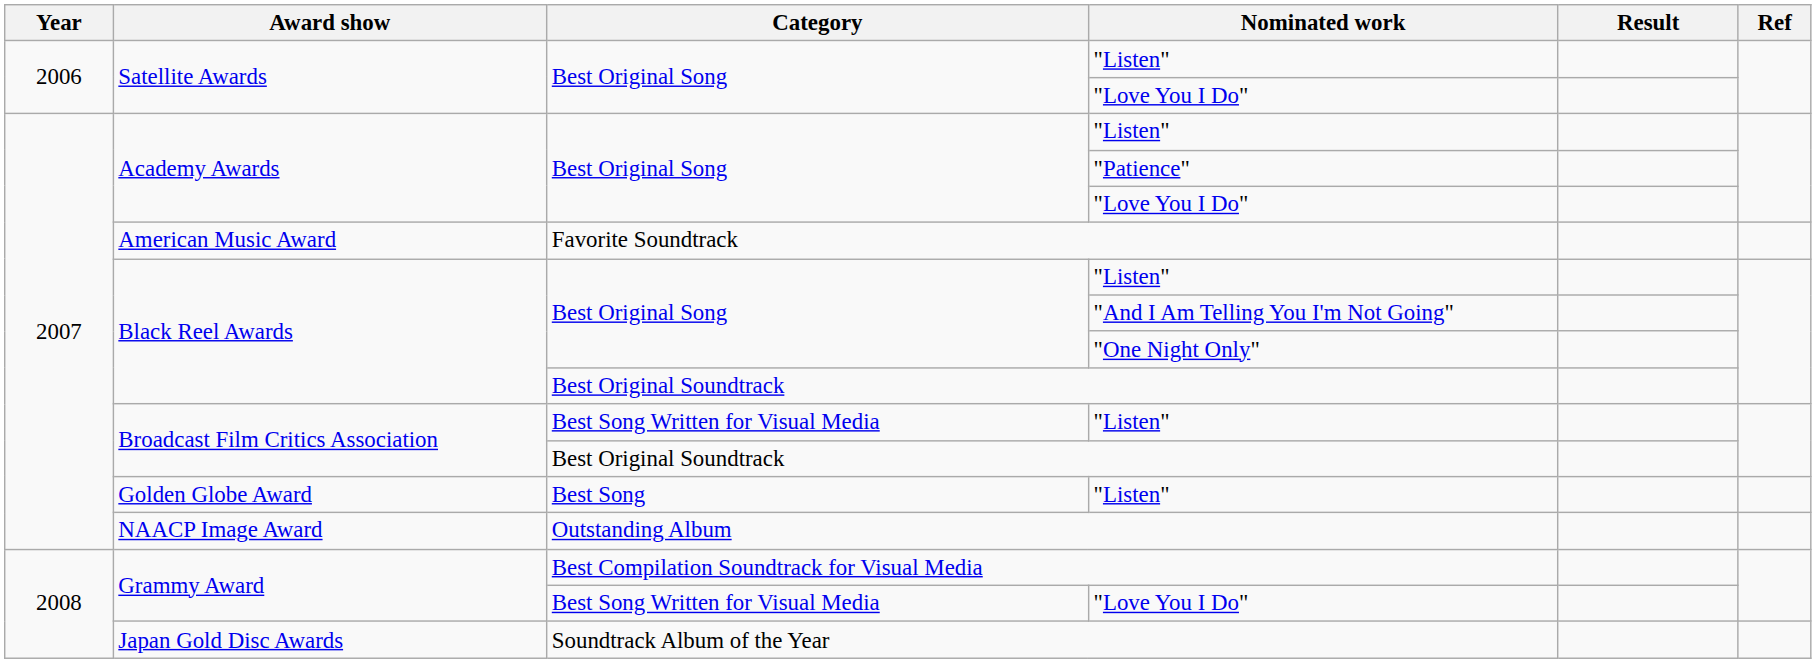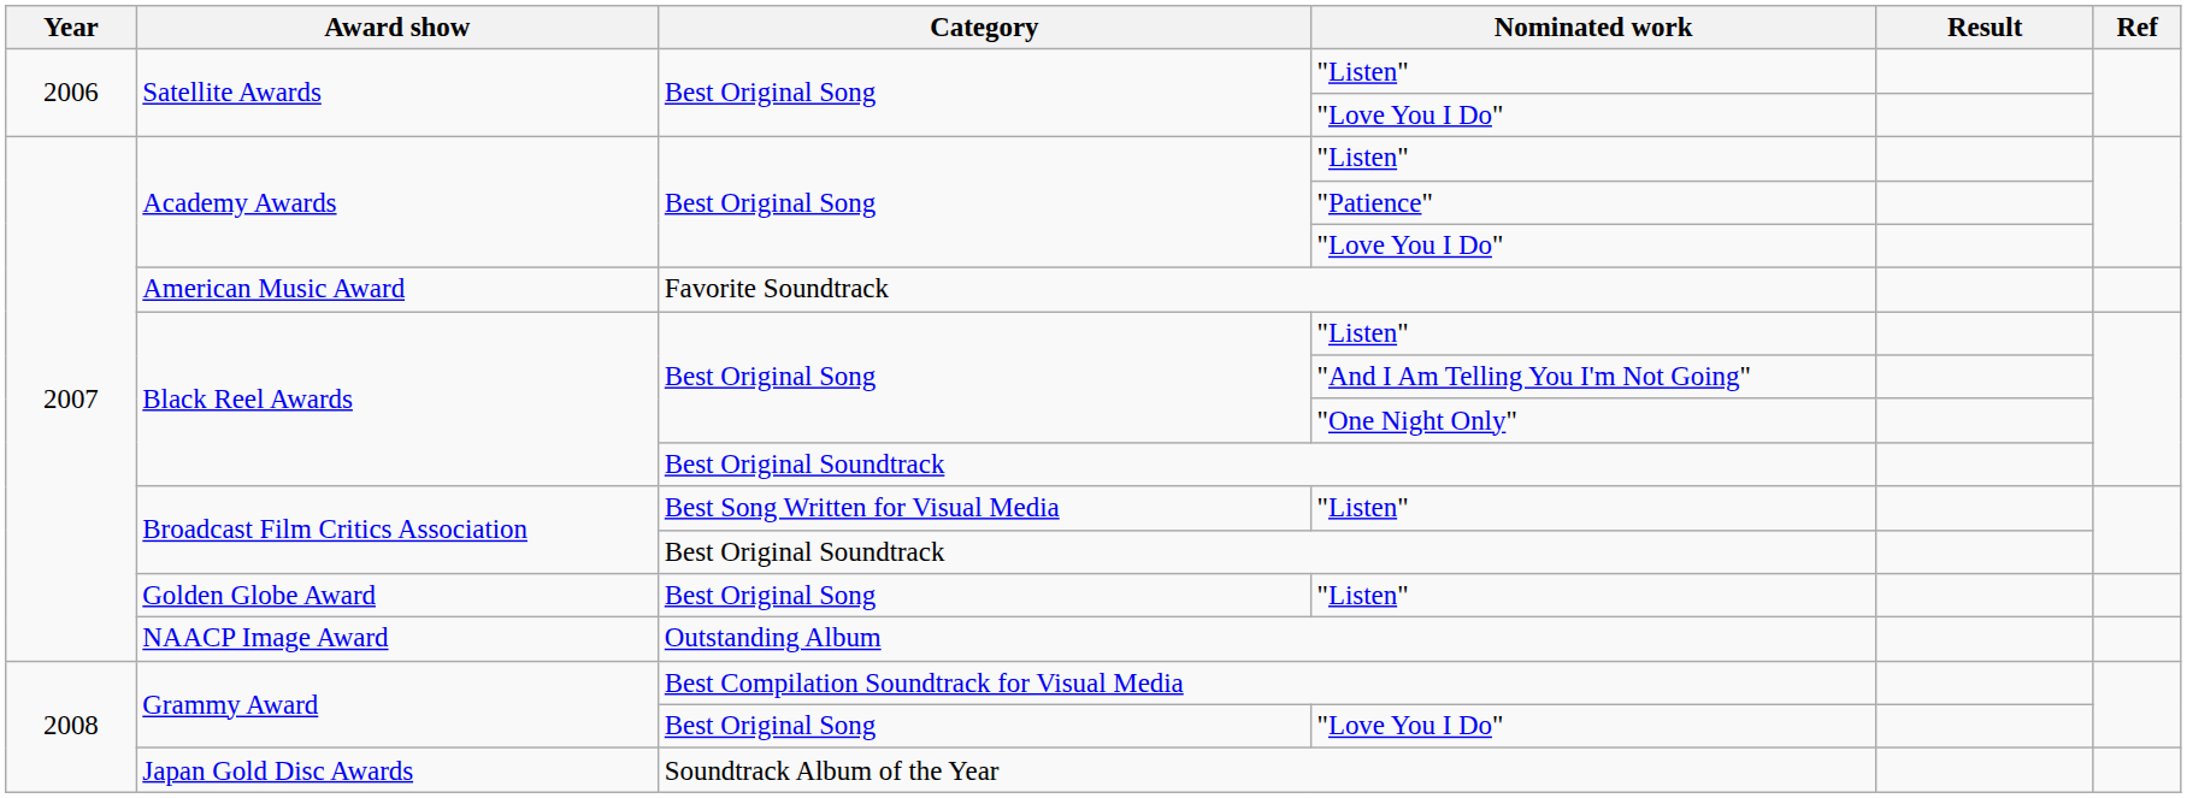 <table class="wikitable plainrowheaders" style="width:100%">
 <tr>
 <th width="6%">Year</th>
 <th width="24%">Award show</th>
 <th width="30%">Category</th>
 <th width="26%">Nominated work</th>
 <th width="10%">Result</th>
 <th width="4%">Ref</th>
 </tr>
 <tr>
 <td rowspan="2" align="center">2006</td>
 <td rowspan="2"><a href='#'>Satellite Awards</a></td>
 <td rowspan="2"><a href='#'>Best Original Song</a></td>
 <td>"<a href='#'>Listen</a>"</td>
 <td></td>
 <td rowspan="2" align="center"></td>
 </tr>
 <tr>
 <td>"<a href='#'>Love You I Do</a>"</td>
 <td></td>
 </tr>
 <tr>
 <td rowspan="12" align="center">2007</td>
 <td rowspan="3"><a href='#'>Academy Awards</a></td>
 <td rowspan="3"><a href='#'>Best Original Song</a></td>
 <td>"<a href='#'>Listen</a>"</td>
 <td></td>
 <td rowspan="3" align="center"></td>
 </tr>
 <tr>
 <td>"<a href='#'>Patience</a>"</td>
 <td></td>
 </tr>
 <tr>
 <td>"<a href='#'>Love You I Do</a>"</td>
 <td></td>
 </tr>
 <tr>
 <td><a href='#'>American Music Award</a></td>
 <td colspan="2">Favorite Soundtrack</td>
 <td></td>
 <td align="center"></td>
 </tr>
 <tr>
 <td rowspan="4"><a href='#'>Black Reel Awards</a></td>
 <td rowspan="3"><a href='#'>Best Original Song</a></td>
 <td>"<a href='#'>Listen</a>"</td>
 <td></td>
 <td rowspan="4" align="center"></td>
 </tr>
 <tr>
 <td>"<a href='#'>And I Am Telling You I'm Not Going</a>"</td>
 <td></td>
 </tr>
 <tr>
 <td>"<a href='#'>One Night Only</a>"</td>
 <td></td>
 </tr>
 <tr>
 <td colspan="2"><a href='#'>Best Original Soundtrack</a></td>
 <td></td>
 </tr>
 <tr>
 <td rowspan="2"><a href='#'>Broadcast Film Critics Association</a></td>
 <td><a href='#'>Best Song Written for Visual Media</a></td>
 <td>"<a href='#'>Listen</a>"</td>
 <td></td>
 <td rowspan="2" align="center"></td>
 </tr>
 <tr>
 <td colspan="2">Best Original Soundtrack</td>
 <td></td>
 </tr>
 <tr>
 <td><a href='#'>Golden Globe Award</a></td>
-<td><a href='#'>Best Song</a></td>
+<td><a href='#'>Best Original Song</a></td>
 <td>"<a href='#'>Listen</a>"</td>
 <td></td>
 <td align="center"></td>
 </tr>
 <tr>
 <td><a href='#'>NAACP Image Award</a></td>
 <td colspan="2"><a href='#'>Outstanding Album</a></td>
 <td></td>
 <td align="center"></td>
 </tr>
 <tr>
 <td rowspan="3" align="center">2008</td>
 <td rowspan="2"><a href='#'>Grammy Award</a></td>
 <td colspan="2"><a href='#'>Best Compilation Soundtrack for Visual Media</a></td>
 <td></td>
 <td rowspan="2" align="center"></td>
 </tr>
 <tr>
-<td><a href='#'>Best Song Written for Visual Media</a></td>
+<td><a href='#'>Best Original Song</a></td>
 <td>"<a href='#'>Love You I Do</a>"</td>
 <td></td>
 </tr>
 <tr>
 <td><a href='#'>Japan Gold Disc Awards</a></td>
 <td colspan="2">Soundtrack Album of the Year</td>
 <td></td>
 <td align="center"></td>
 </tr>
 </table>
